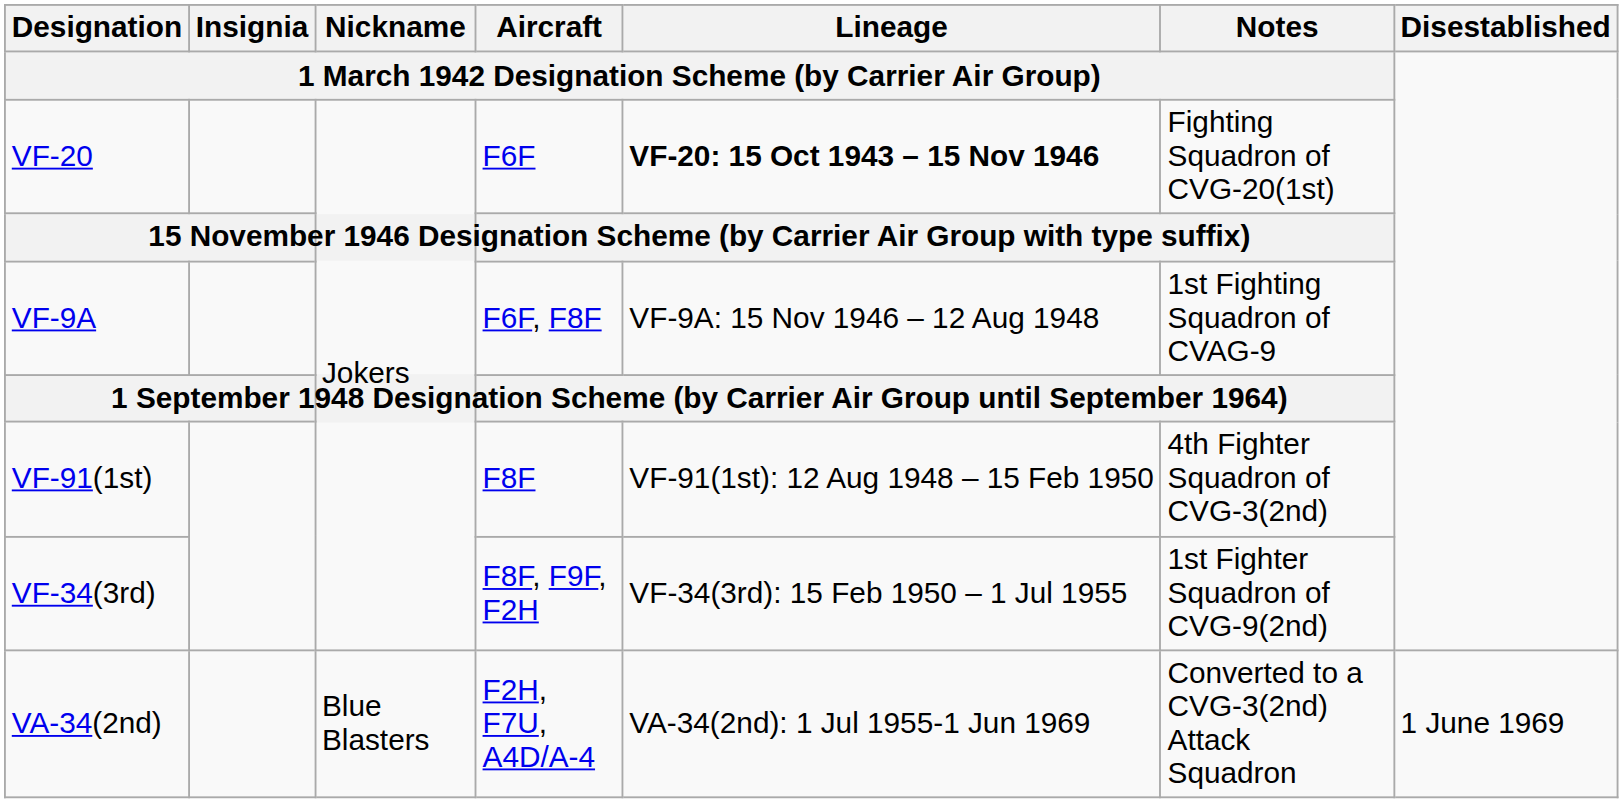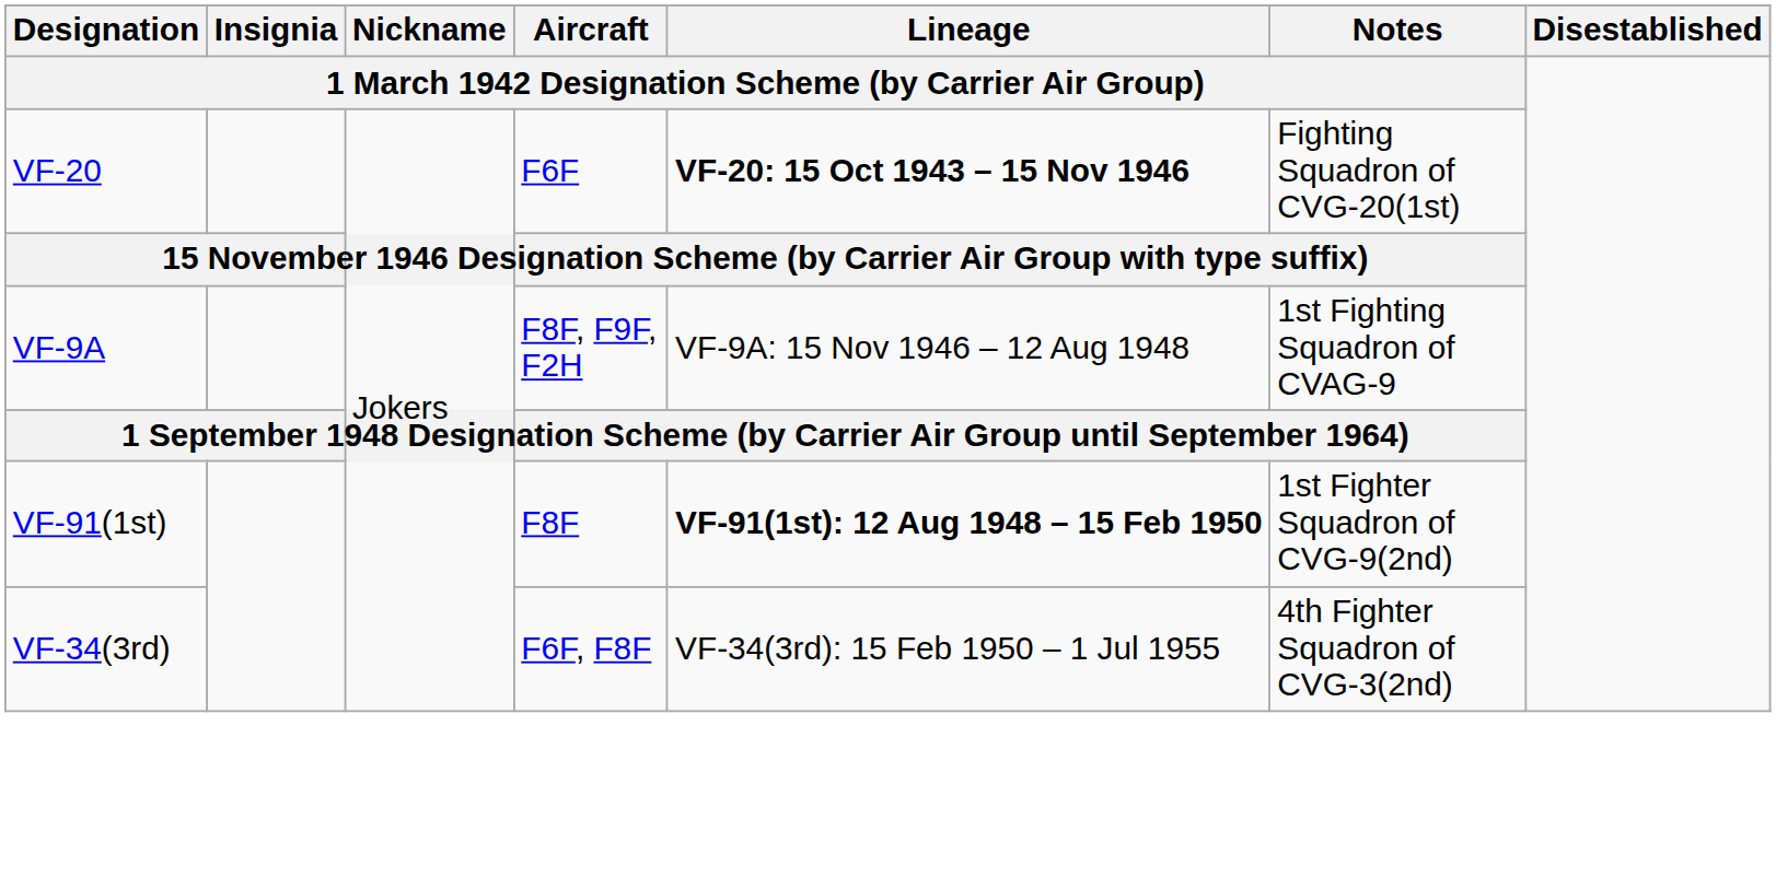 <table class="wikitable">
 <tr>
 <th>Designation</th>
 <th>Insignia</th>
 <th>Nickname</th>
 <th>Aircraft</th>
 <th>Lineage</th>
 <th>Notes</th>
 <th>Disestablished</th>
 </tr>
 <tr>
 <th colspan=6>1 March 1942 Designation Scheme (by Carrier Air Group)</th>
 </tr>
 <tr>
 <td><a href='#'>VF-20</a></td>
 <td><br></td>
 <td rowspan="6">Jokers</td>
 <td><a href='#'>F6F</a></td>
 <td><strong>VF-20: 15 Oct 1943 – 15 Nov 1946</strong></td>
 <td>Fighting Squadron of CVG-20(1st)</td>
 </tr>
 <tr>
 <th colspan=6>15 November 1946 Designation Scheme (by Carrier Air Group with type suffix)</th>
 </tr>
 <tr>
 <td><a href='#'>VF-9A</a></td>
 <td></td>
-<td><a href='#'>F6F</a>, <a href='#'>F8F</a></td>
+<td><a href='#'>F8F</a>, <a href='#'>F9F</a>, <a href='#'>F2H</a></td>
 <td>VF-9A: 15 Nov 1946 – 12 Aug 1948</td>
 <td>1st Fighting Squadron of CVAG-9</td>
 </tr>
 <tr>
 <th colspan=6>1 September 1948 Designation Scheme (by Carrier Air Group until September 1964)</th>
 </tr>
 <tr>
 <td><a href='#'>VF-91</a>(1st)</td>
 <td rowspan="2"></td>
 <td><a href='#'>F8F</a></td>
-<td style="white-space: nowrap;">VF-91(1st): 12 Aug 1948 – 15 Feb 1950</td>
-<td>4th Fighter Squadron of CVG-3(2nd)</td>
+<td style="white-space: nowrap;"><strong>VF-91(1st): 12 Aug 1948 – 15 Feb 1950</strong></td>
+<td>1st Fighter Squadron of CVG-9(2nd)</td>
 </tr>
 <tr>
 <td><a href='#'>VF-34</a>(3rd)</td>
-<td><a href='#'>F8F</a>, <a href='#'>F9F</a>, <a href='#'>F2H</a></td>
+<td><a href='#'>F6F</a>, <a href='#'>F8F</a></td>
 <td>VF-34(3rd): 15 Feb 1950 – 1 Jul 1955</td>
-<td>1st Fighter Squadron of CVG-9(2nd)</td>
-</tr>
-<tr>
-<td><a href='#'>VA-34</a>(2nd)</td>
-<td></td>
-<td>Blue Blasters</td>
-<td><a href='#'>F2H</a>, <a href='#'>F7U</a>, <a href='#'>A4D/A-4</a></td>
-<td>VA-34(2nd): 1 Jul 1955-1 Jun 1969</td>
-<td>Converted to a CVG-3(2nd) Attack Squadron</td>
-<td>1 June 1969</td>
+<td>4th Fighter Squadron of CVG-3(2nd)</td>
 </tr>
 </table>
